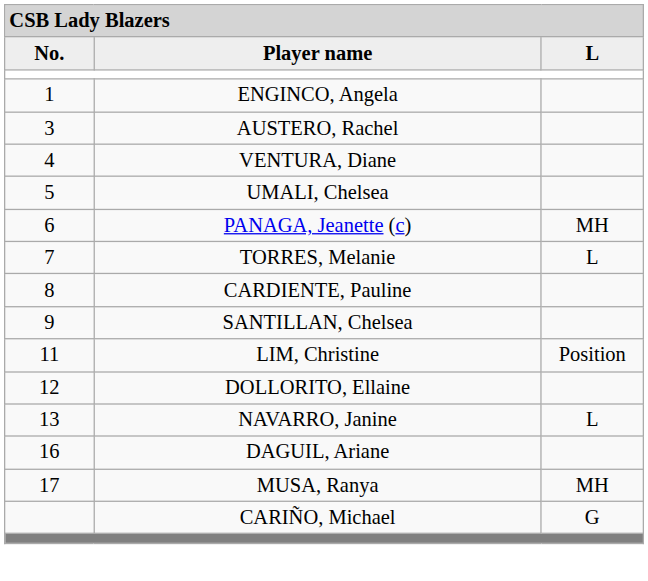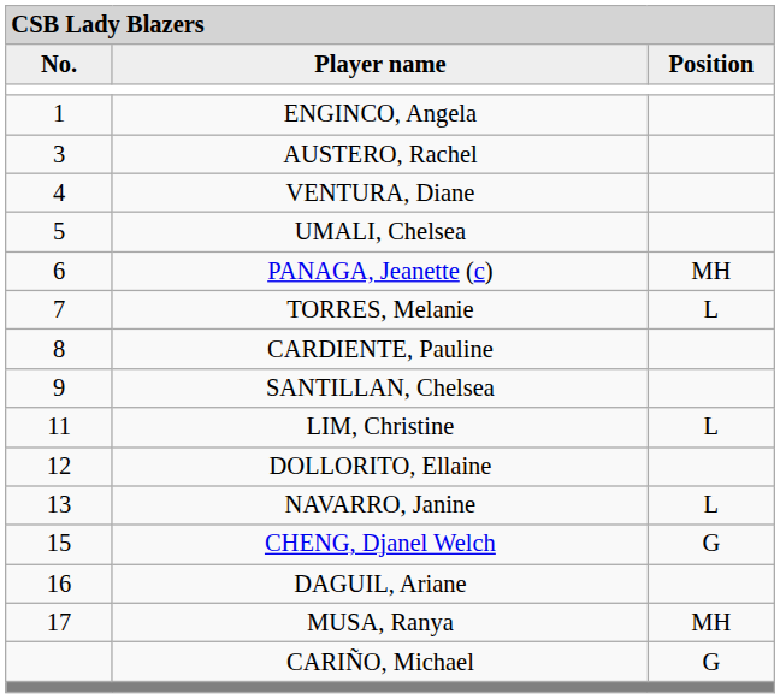 <table class='wikitable mw-collapsible mw-collapsed' style='text-align: center; width: 500px; border: none;'>
 <tr>
 <th style="background:#D4D4D4; text-align:left;" colspan=3> CSB Lady Blazers</th>
 </tr>
 <tr style="background:#EEEEEE; font-weight:bold;">
 <td width=10%>No.</td>
 <td width=50%>Player name</td>
-<td align=center>L</td>
+<td width=10%>Position</td>
 </tr>
 <tr style="background:#FFFFFF;">
 <td colspan=3 align=center></td>
 </tr>
 <tr>
 <td align=center>1</td>
 <td>ENGINCO, Angela</td>
 <td align=center></td>
 </tr>
 <tr>
 <td align=center>3</td>
 <td>AUSTERO, Rachel</td>
 <td align=center></td>
 </tr>
 <tr>
 <td align=center>4</td>
 <td>VENTURA, Diane</td>
 <td align=center></td>
 </tr>
 <tr>
 <td align=center>5</td>
 <td>UMALI, Chelsea</td>
 <td align=center></td>
 </tr>
 <tr>
 <td align=center>6</td>
 <td><a href='#'>PANAGA, Jeanette</a> (<a href='#'>c</a>)</td>
 <td align=center>MH</td>
 </tr>
 <tr>
 <td align=center>7</td>
 <td>TORRES, Melanie</td>
 <td align=center>L</td>
 </tr>
 <tr>
 <td align=center>8</td>
 <td>CARDIENTE, Pauline</td>
 <td align=center></td>
 </tr>
 <tr>
 <td align=center>9</td>
 <td>SANTILLAN, Chelsea</td>
 <td align=center></td>
 </tr>
 <tr>
 <td align=center>11</td>
 <td>LIM, Christine</td>
-<td width=10%>Position</td>
+<td align=center>L</td>
 </tr>
 <tr>
 <td align=center>12</td>
 <td>DOLLORITO, Ellaine</td>
 <td align=center></td>
 </tr>
 <tr>
 <td align=center>13</td>
 <td>NAVARRO, Janine</td>
 <td align=center>L</td>
+</tr>
+<tr>
+<td align=center>15</td>
+<td><a href='#'>CHENG, Djanel Welch</a></td>
+<td align=center>G</td>
 </tr>
 <tr>
 <td align=center>16</td>
 <td>DAGUIL, Ariane</td>
 <td align=center></td>
 </tr>
 <tr>
 <td align=center>17</td>
 <td>MUSA, Ranya</td>
 <td align=center>MH</td>
 </tr>
 <tr>
 <td align=center></td>
 <td>CARIÑO, Michael</td>
 <td align=center>G</td>
 </tr>
 <tr>
 <th style='background: grey;' colspan=3></th>
 </tr>
 </table>
